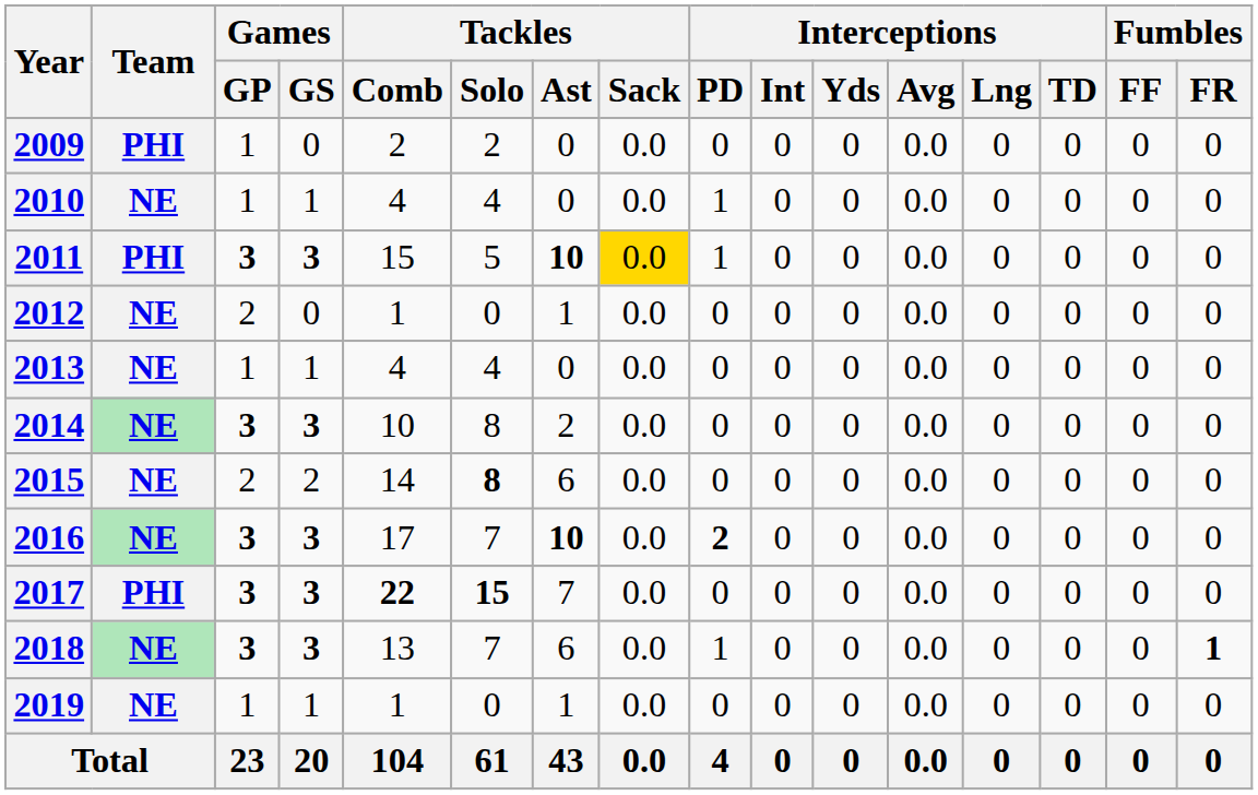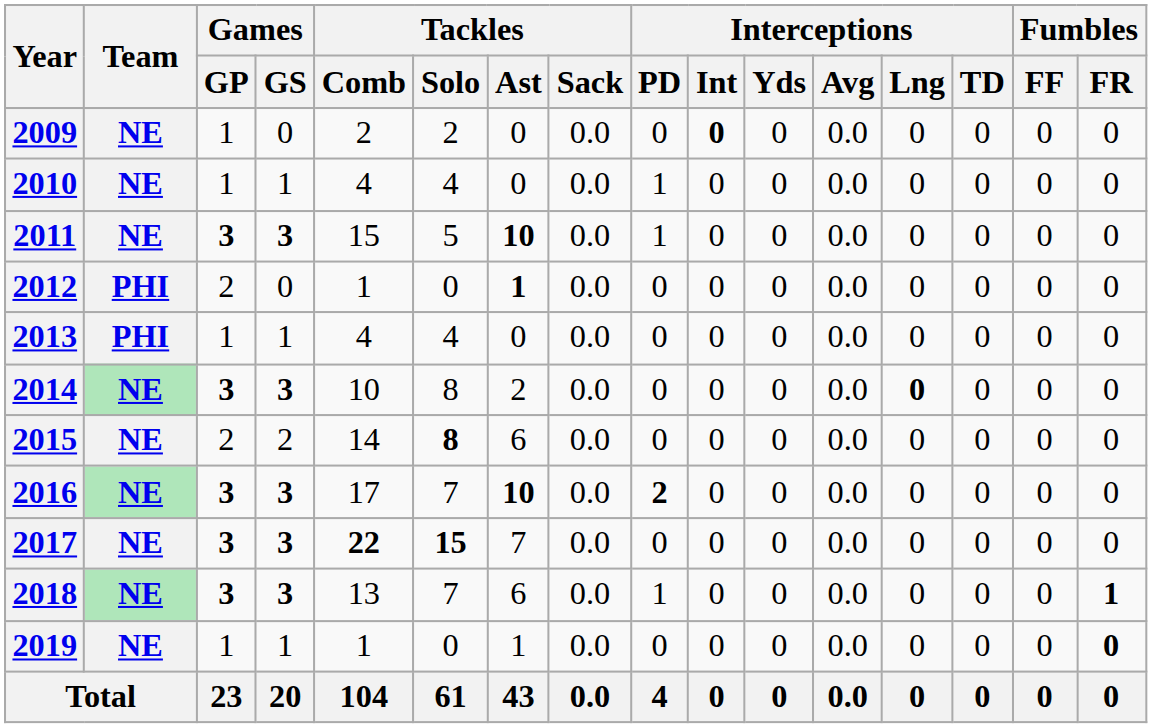 <table class="wikitable" style="text-align:center">
 <tr>
 <th rowspan="2">Year</th>
 <th rowspan="2">Team</th>
 <th colspan="2">Games</th>
 <th colspan="4">Tackles</th>
 <th colspan="6">Interceptions</th>
 <th colspan="2">Fumbles</th>
 </tr>
 <tr>
 <th>GP</th>
 <th>GS</th>
 <th>Comb</th>
 <th>Solo</th>
 <th>Ast</th>
 <th>Sack</th>
 <th>PD</th>
 <th>Int</th>
 <th>Yds</th>
 <th>Avg</th>
 <th>Lng</th>
 <th>TD</th>
 <th>FF</th>
 <th>FR</th>
 </tr>
 <tr>
 <th><a href='#'>2009</a></th>
-<th><a href='#'>PHI</a></th>
+<th><a href='#'>NE</a></th>
 <td>1</td>
 <td>0</td>
 <td>2</td>
 <td>2</td>
 <td>0</td>
 <td>0.0</td>
 <td>0</td>
-<td>0</td>
+<td><strong>0</strong></td>
 <td>0</td>
 <td>0.0</td>
 <td>0</td>
 <td>0</td>
 <td>0</td>
 <td>0</td>
 </tr>
 <tr>
 <th><a href='#'>2010</a></th>
 <th><a href='#'>NE</a></th>
 <td>1</td>
 <td>1</td>
 <td>4</td>
 <td>4</td>
 <td>0</td>
 <td>0.0</td>
 <td>1</td>
 <td>0</td>
 <td>0</td>
 <td>0.0</td>
 <td>0</td>
 <td>0</td>
 <td>0</td>
 <td>0</td>
 </tr>
 <tr>
 <th><a href='#'>2011</a></th>
-<th><a href='#'>PHI</a></th>
+<th><a href='#'>NE</a></th>
 <td><strong>3</strong></td>
 <td><strong>3</strong></td>
 <td>15</td>
 <td>5</td>
 <td><strong>10</strong></td>
-<td style="background: gold;">0.0</td>
+<td>0.0</td>
 <td>1</td>
 <td>0</td>
 <td>0</td>
 <td>0.0</td>
 <td>0</td>
 <td>0</td>
 <td>0</td>
 <td>0</td>
 </tr>
 <tr>
 <th><a href='#'>2012</a></th>
-<th><a href='#'>NE</a></th>
+<th><a href='#'>PHI</a></th>
 <td>2</td>
 <td>0</td>
 <td>1</td>
 <td>0</td>
-<td>1</td>
+<td><strong>1</strong></td>
 <td>0.0</td>
 <td>0</td>
 <td>0</td>
 <td>0</td>
 <td>0.0</td>
 <td>0</td>
 <td>0</td>
 <td>0</td>
 <td>0</td>
 </tr>
 <tr>
 <th><a href='#'>2013</a></th>
-<th><a href='#'>NE</a></th>
+<th><a href='#'>PHI</a></th>
 <td>1</td>
 <td>1</td>
 <td>4</td>
 <td>4</td>
 <td>0</td>
 <td>0.0</td>
 <td>0</td>
 <td>0</td>
 <td>0</td>
 <td>0.0</td>
 <td>0</td>
 <td>0</td>
 <td>0</td>
 <td>0</td>
 </tr>
 <tr>
 <th><a href='#'>2014</a></th>
 <th style="background:#afe6ba; width:3em;"><a href='#'>NE</a></th>
 <td><strong>3</strong></td>
 <td><strong>3</strong></td>
 <td>10</td>
 <td>8</td>
 <td>2</td>
 <td>0.0</td>
 <td>0</td>
 <td>0</td>
 <td>0</td>
 <td>0.0</td>
-<td>0</td>
+<td><strong>0</strong></td>
 <td>0</td>
 <td>0</td>
 <td>0</td>
 </tr>
 <tr>
 <th><a href='#'>2015</a></th>
 <th><a href='#'>NE</a></th>
 <td>2</td>
 <td>2</td>
 <td>14</td>
 <td><strong>8</strong></td>
 <td>6</td>
 <td>0.0</td>
 <td>0</td>
 <td>0</td>
 <td>0</td>
 <td>0.0</td>
 <td>0</td>
 <td>0</td>
 <td>0</td>
 <td>0</td>
 </tr>
 <tr>
 <th><a href='#'>2016</a></th>
 <th style="background:#afe6ba; width:3em;"><a href='#'>NE</a></th>
 <td><strong>3</strong></td>
 <td><strong>3</strong></td>
 <td>17</td>
 <td>7</td>
 <td><strong>10</strong></td>
 <td>0.0</td>
 <td><strong>2</strong></td>
 <td>0</td>
 <td>0</td>
 <td>0.0</td>
 <td>0</td>
 <td>0</td>
 <td>0</td>
 <td>0</td>
 </tr>
 <tr>
 <th><a href='#'>2017</a></th>
-<th><a href='#'>PHI</a></th>
+<th><a href='#'>NE</a></th>
 <td><strong>3</strong></td>
 <td><strong>3</strong></td>
 <td><strong>22</strong></td>
 <td><strong>15</strong></td>
 <td>7</td>
 <td>0.0</td>
 <td>0</td>
 <td>0</td>
 <td>0</td>
 <td>0.0</td>
 <td>0</td>
 <td>0</td>
 <td>0</td>
 <td>0</td>
 </tr>
 <tr>
 <th><a href='#'>2018</a></th>
 <th style="background:#afe6ba; width:3em;"><a href='#'>NE</a></th>
 <td><strong>3</strong></td>
 <td><strong>3</strong></td>
 <td>13</td>
 <td>7</td>
 <td>6</td>
 <td>0.0</td>
 <td>1</td>
 <td>0</td>
 <td>0</td>
 <td>0.0</td>
 <td>0</td>
 <td>0</td>
 <td>0</td>
 <td><strong>1</strong></td>
 </tr>
 <tr>
 <th><a href='#'>2019</a></th>
 <th><a href='#'>NE</a></th>
 <td>1</td>
 <td>1</td>
 <td>1</td>
 <td>0</td>
 <td>1</td>
 <td>0.0</td>
 <td>0</td>
 <td>0</td>
 <td>0</td>
 <td>0.0</td>
 <td>0</td>
 <td>0</td>
 <td>0</td>
-<td>0</td>
+<td><strong>0</strong></td>
 </tr>
 <tr>
 <th colspan="2">Total</th>
 <th>23</th>
 <th>20</th>
 <th>104</th>
 <th>61</th>
 <th>43</th>
 <th>0.0</th>
 <th>4</th>
 <th>0</th>
 <th>0</th>
 <th>0.0</th>
 <th>0</th>
 <th>0</th>
 <th>0</th>
 <th>0</th>
 </tr>
 </table>
